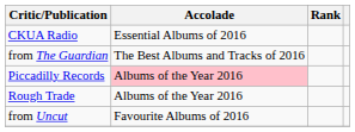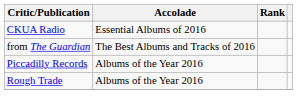 <table class="sortable wikitable">
 <tr>
 <th>Critic/Publication</th>
 <th>Accolade</th>
 <th>Rank</th>
 <th></th>
 </tr>
 <tr>
 <td><a href='#'>CKUA Radio</a></td>
 <td>Essential Albums of 2016</td>
 <td></td>
 <td></td>
 </tr>
 <tr>
 <td> from <em><a href='#'>The Guardian</a></em></td>
 <td>The Best Albums and Tracks of 2016</td>
 <td></td>
 <td></td>
 </tr>
 <tr>
 <td><a href='#'>Piccadilly Records</a></td>
-<td style="background: pink;">Albums of the Year 2016</td>
+<td>Albums of the Year 2016</td>
 <td></td>
 <td></td>
 </tr>
 <tr>
 <td><a href='#'>Rough Trade</a></td>
 <td>Albums of the Year 2016</td>
 <td></td>
 <td></td>
 </tr>
 <tr>
-<td> from <em><a href='#'>Uncut</a></em></td>
-<td>Favourite Albums of 2016</td>
-<td></td>
-<td></td>
-</tr>
-<tr>
 </tr>
 </table>
